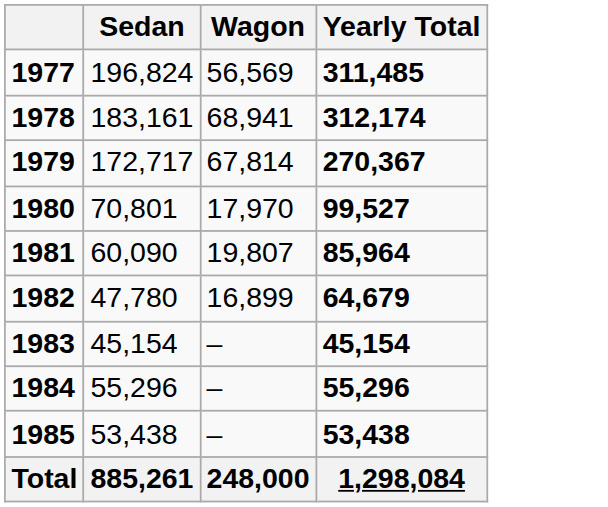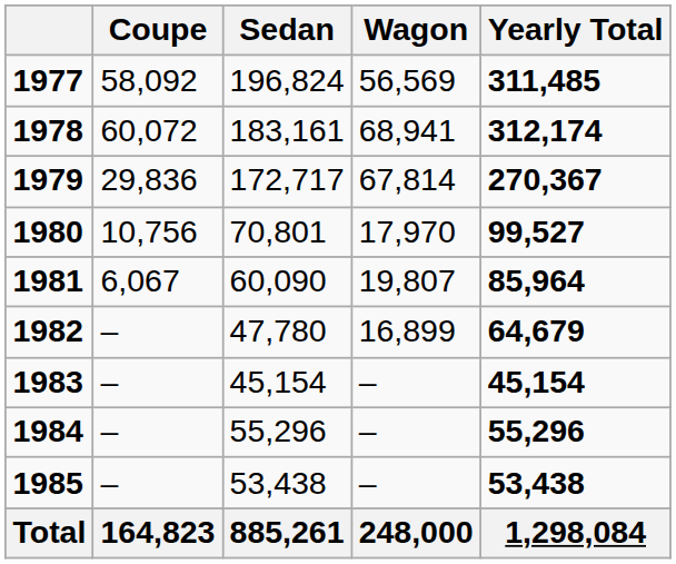 <table class="wikitable">
 <tr>
 <th></th>
+<th>Coupe</th>
 <th>Sedan</th>
 <th>Wagon</th>
 <th>Yearly Total</th>
 </tr>
 <tr>
 <td><strong>1977</strong></td>
+<td>58,092</td>
 <td>196,824</td>
 <td>56,569</td>
 <td><strong>311,485</strong></td>
 </tr>
 <tr>
 <td><strong>1978</strong></td>
+<td>60,072</td>
 <td>183,161</td>
 <td>68,941</td>
 <td><strong>312,174</strong></td>
 </tr>
 <tr>
 <td><strong>1979</strong></td>
+<td>29,836</td>
 <td>172,717</td>
 <td>67,814</td>
 <td><strong>270,367</strong></td>
 </tr>
 <tr>
 <td><strong>1980</strong></td>
+<td>10,756</td>
 <td>70,801</td>
 <td>17,970</td>
 <td><strong>99,527</strong></td>
 </tr>
 <tr>
 <td><strong>1981</strong></td>
+<td>6,067</td>
 <td>60,090</td>
 <td>19,807</td>
 <td><strong>85,964</strong></td>
 </tr>
 <tr>
 <td><strong>1982</strong></td>
+<td>–</td>
 <td>47,780</td>
 <td>16,899</td>
 <td><strong>64,679</strong></td>
 </tr>
 <tr>
 <td><strong>1983</strong></td>
+<td>–</td>
 <td>45,154</td>
 <td>–</td>
 <td><strong>45,154</strong></td>
 </tr>
 <tr>
 <td><strong>1984</strong></td>
+<td>–</td>
 <td>55,296</td>
 <td>–</td>
 <td><strong>55,296</strong></td>
 </tr>
 <tr>
 <td><strong>1985</strong></td>
+<td>–</td>
 <td>53,438</td>
 <td>–</td>
 <td><strong>53,438</strong></td>
 </tr>
 <tr>
 <th>Total</th>
+<th>164,823</th>
 <th>885,261</th>
 <th>248,000</th>
 <th><u>1,298,084</u></th>
 </tr>
 </table>
